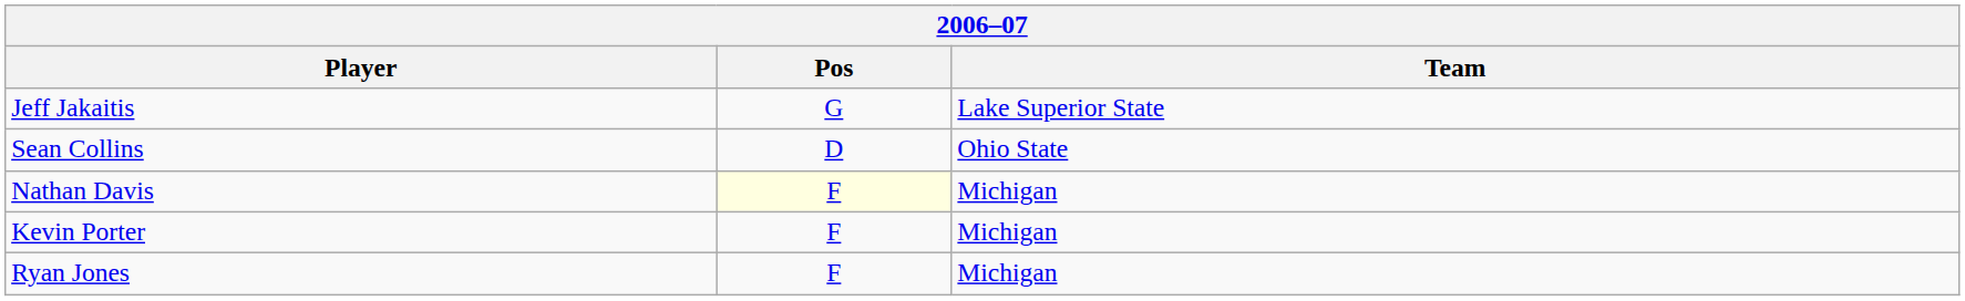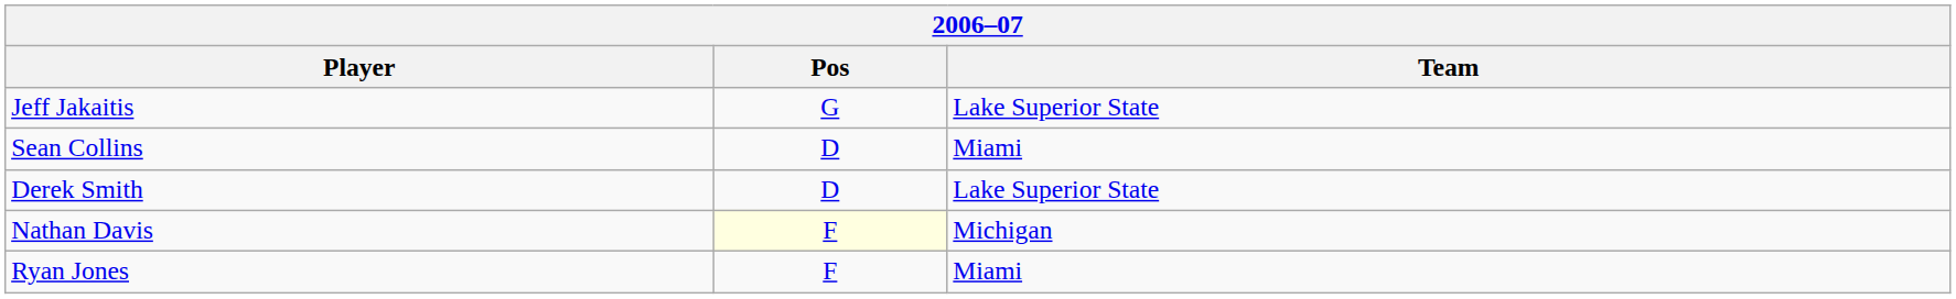 <table class="wikitable" width=95%>
 <tr>
 <th colspan=3><a href='#'>2006–07</a></th>
 </tr>
 <tr>
 <th>Player</th>
 <th>Pos</th>
 <th>Team</th>
 </tr>
 <tr>
 <td><a href='#'>Jeff Jakaitis</a></td>
 <td style="text-align:center;"><a href='#'>G</a></td>
 <td><a href='#'>Lake Superior State</a></td>
 </tr>
 <tr>
 <td><a href='#'>Sean Collins</a></td>
 <td style="text-align:center;"><a href='#'>D</a></td>
-<td><a href='#'>Ohio State</a></td>
+<td><a href='#'>Miami</a></td>
+</tr>
+<tr>
+<td><a href='#'>Derek Smith</a></td>
+<td style="text-align:center;"><a href='#'>D</a></td>
+<td><a href='#'>Lake Superior State</a></td>
 </tr>
 <tr>
 <td><a href='#'>Nathan Davis</a></td>
 <td style="background: lightyellow; text-align:center;"><a href='#'>F</a></td>
 <td><a href='#'>Michigan</a></td>
 </tr>
 <tr>
-<td><a href='#'>Kevin Porter</a></td>
-<td style="text-align:center;"><a href='#'>F</a></td>
-<td><a href='#'>Michigan</a></td>
-</tr>
-<tr>
 <td><a href='#'>Ryan Jones</a></td>
 <td style="text-align:center;"><a href='#'>F</a></td>
-<td><a href='#'>Michigan</a></td>
+<td><a href='#'>Miami</a></td>
 </tr>
 </table>
